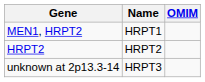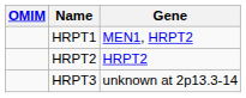 <table class="wikitable">
 <tr>
+<th><a href='#'>OMIM</a></th>
+<th>Name</th>
 <th>Gene</th>
-<th>Name</th>
-<th><a href='#'>OMIM</a></th>
 </tr>
 <tr>
+<td></td>
+<td>HRPT1</td>
 <td><a href='#'>MEN1</a>, <a href='#'>HRPT2</a></td>
-<td>HRPT1</td>
-<td></td>
 </tr>
 <tr>
+<td></td>
+<td>HRPT2</td>
 <td><a href='#'>HRPT2</a></td>
-<td>HRPT2</td>
-<td></td>
 </tr>
 <tr>
+<td></td>
+<td>HRPT3</td>
 <td>unknown at 2p13.3-14</td>
-<td>HRPT3</td>
-<td></td>
 </tr>
 </table>
